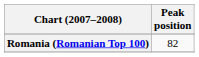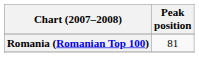 <table class="wikitable sortable plainrowheaders" style="text-align:center">
 <tr>
 <th scope="col">Chart (2007–2008)</th>
 <th scope="col">Peak<br>position</th>
 </tr>
 <tr>
 </tr>
 <tr>
 </tr>
 <tr>
 </tr>
 <tr>
 </tr>
 <tr>
 <th scope="row">Romania (<a href='#'>Romanian Top 100</a>)</th>
-<td>82</td>
+<td>81</td>
 </tr>
 <tr>
 </tr>
 <tr>
 </tr>
 <tr>
 </tr>
 </table>
